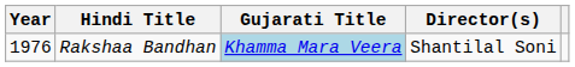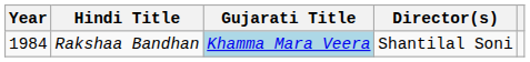 <table class="wikitable sortable">
 <tr>
 <th>Year</th>
 <th>Hindi Title</th>
 <th>Gujarati Title</th>
 <th>Director(s)</th>
 <th class="unsortable"></th>
 </tr>
 <tr>
-<td>1976</td>
+<td>1984</td>
 <td><em>Rakshaa Bandhan</em></td>
 <td style="background: lightblue;"><em><a href='#'>Khamma Mara Veera</a></em></td>
 <td>Shantilal Soni</td>
 <td></td>
 </tr>
 </table>
